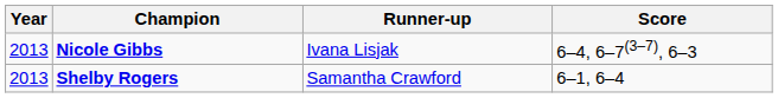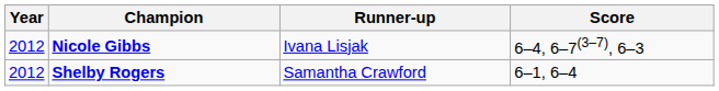 <table class="wikitable" style="font-size:90%">
 <tr>
 <th>Year</th>
 <th width="200">Champion</th>
 <th width="200">Runner-up</th>
 <th width="175">Score</th>
 </tr>
 <tr>
-<td><a href='#'>2013</a></td>
+<td><a href='#'>2012</a></td>
 <td> <strong><a href='#'>Nicole Gibbs</a></strong></td>
 <td> <a href='#'>Ivana Lisjak</a></td>
 <td>6–4, 6–7<sup>(3–7)</sup>, 6–3</td>
 </tr>
 <tr>
-<td><a href='#'>2013</a></td>
+<td><a href='#'>2012</a></td>
 <td> <strong><a href='#'>Shelby Rogers</a></strong></td>
 <td> <a href='#'>Samantha Crawford</a></td>
 <td>6–1, 6–4</td>
 </tr>
 </table>
